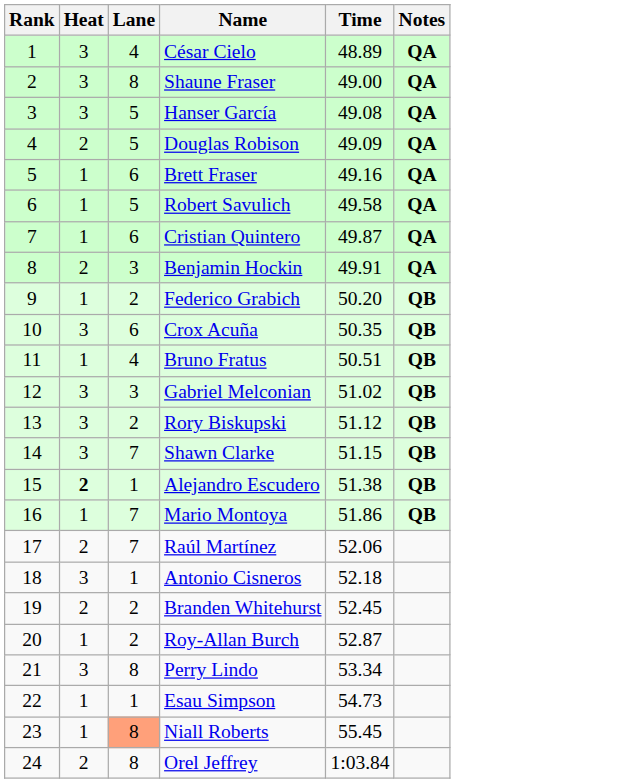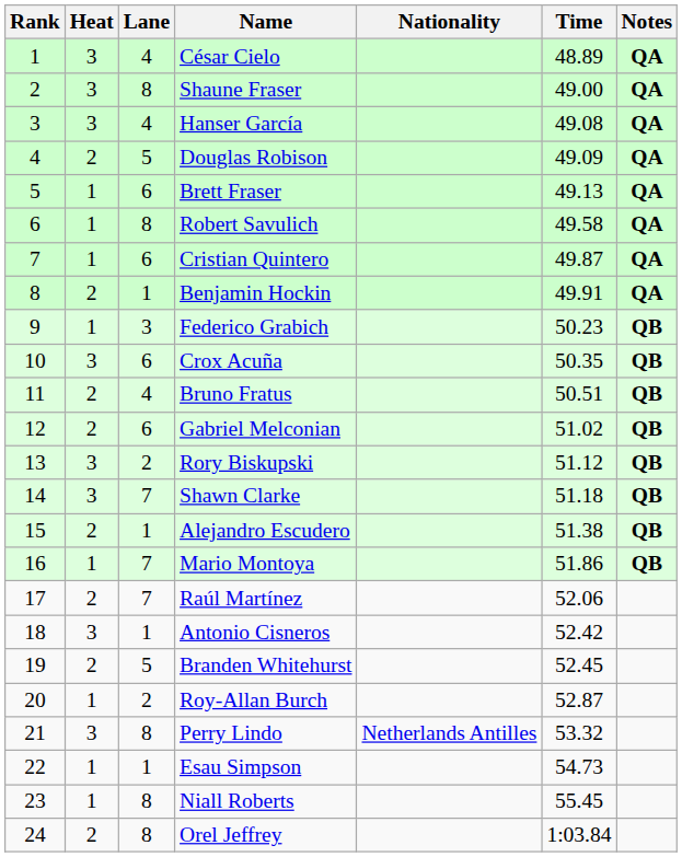 <table class="wikitable sortable" style="text-align:center">
 <tr>
 <th>Rank</th>
 <th>Heat</th>
 <th>Lane</th>
 <th>Name</th>
+<th>Nationality</th>
 <th>Time</th>
 <th>Notes</th>
 </tr>
 <tr bgcolor=ccffcc>
 <td>1</td>
 <td>3</td>
 <td>4</td>
 <td align=left><a href='#'>César Cielo</a></td>
+<td align=left></td>
 <td>48.89</td>
 <td><strong>QA</strong></td>
 </tr>
 <tr bgcolor=ccffcc>
 <td>2</td>
 <td>3</td>
 <td>8</td>
 <td align=left><a href='#'>Shaune Fraser</a></td>
+<td align=left></td>
 <td>49.00</td>
 <td><strong>QA</strong></td>
 </tr>
 <tr bgcolor=ccffcc>
 <td>3</td>
 <td>3</td>
-<td>5</td>
+<td>4</td>
 <td align=left><a href='#'>Hanser García</a></td>
+<td align=left></td>
 <td>49.08</td>
 <td><strong>QA</strong></td>
 </tr>
 <tr bgcolor=ccffcc>
 <td>4</td>
 <td>2</td>
 <td>5</td>
 <td align=left><a href='#'>Douglas Robison</a></td>
+<td align=left></td>
 <td>49.09</td>
 <td><strong>QA</strong></td>
 </tr>
 <tr bgcolor=ccffcc>
 <td>5</td>
 <td>1</td>
 <td>6</td>
 <td align=left><a href='#'>Brett Fraser</a></td>
-<td>49.16</td>
+<td align=left></td>
+<td>49.13</td>
 <td><strong>QA</strong></td>
 </tr>
 <tr bgcolor=ccffcc>
 <td>6</td>
 <td>1</td>
-<td>5</td>
+<td>8</td>
 <td align=left><a href='#'>Robert Savulich</a></td>
+<td align=left></td>
 <td>49.58</td>
 <td><strong>QA</strong></td>
 </tr>
 <tr bgcolor=ccffcc>
 <td>7</td>
 <td>1</td>
 <td>6</td>
 <td align=left><a href='#'>Cristian Quintero</a></td>
+<td align=left></td>
 <td>49.87</td>
 <td><strong>QA</strong></td>
 </tr>
 <tr bgcolor=ccffcc>
 <td>8</td>
 <td>2</td>
-<td>3</td>
+<td>1</td>
 <td align=left><a href='#'>Benjamin Hockin</a></td>
+<td align=left></td>
 <td>49.91</td>
 <td><strong>QA</strong></td>
 </tr>
 <tr bgcolor=ddffdd>
 <td>9</td>
 <td>1</td>
-<td>2</td>
+<td>3</td>
 <td align=left><a href='#'>Federico Grabich</a></td>
-<td>50.20</td>
+<td align=left></td>
+<td>50.23</td>
 <td><strong>QB</strong></td>
 </tr>
 <tr bgcolor=ddffdd>
 <td>10</td>
 <td>3</td>
 <td>6</td>
 <td align=left><a href='#'>Crox Acuña</a></td>
+<td align=left></td>
 <td>50.35</td>
 <td><strong>QB</strong></td>
 </tr>
 <tr bgcolor=ddffdd>
 <td>11</td>
-<td>1</td>
+<td>2</td>
 <td>4</td>
 <td align=left><a href='#'>Bruno Fratus</a></td>
+<td align=left></td>
 <td>50.51</td>
 <td><strong>QB</strong></td>
 </tr>
 <tr bgcolor=ddffdd>
 <td>12</td>
-<td>3</td>
-<td>3</td>
+<td>2</td>
+<td>6</td>
 <td align=left><a href='#'>Gabriel Melconian</a></td>
+<td align=left></td>
 <td>51.02</td>
 <td><strong>QB</strong></td>
 </tr>
 <tr bgcolor=ddffdd>
 <td>13</td>
 <td>3</td>
 <td>2</td>
 <td align=left><a href='#'>Rory Biskupski</a></td>
+<td align=left></td>
 <td>51.12</td>
 <td><strong>QB</strong></td>
 </tr>
 <tr bgcolor=ddffdd>
 <td>14</td>
 <td>3</td>
 <td>7</td>
 <td align=left><a href='#'>Shawn Clarke</a></td>
-<td>51.15</td>
+<td align=left></td>
+<td>51.18</td>
 <td><strong>QB</strong></td>
 </tr>
 <tr bgcolor=ddffdd>
 <td>15</td>
-<td><strong>2</strong></td>
+<td>2</td>
 <td>1</td>
 <td align=left><a href='#'>Alejandro Escudero</a></td>
+<td align=left></td>
 <td>51.38</td>
 <td><strong>QB</strong></td>
 </tr>
 <tr bgcolor=ddffdd>
 <td>16</td>
 <td>1</td>
 <td>7</td>
 <td align=left><a href='#'>Mario Montoya</a></td>
+<td align=left></td>
 <td>51.86</td>
 <td><strong>QB</strong></td>
 </tr>
 <tr>
 <td>17</td>
 <td>2</td>
 <td>7</td>
 <td align=left><a href='#'>Raúl Martínez</a></td>
+<td align=left></td>
 <td>52.06</td>
 <td></td>
 </tr>
 <tr>
 <td>18</td>
 <td>3</td>
 <td>1</td>
 <td align=left><a href='#'>Antonio Cisneros</a></td>
-<td>52.18</td>
+<td align=left></td>
+<td>52.42</td>
 <td></td>
 </tr>
 <tr>
 <td>19</td>
 <td>2</td>
-<td>2</td>
+<td>5</td>
 <td align=left><a href='#'>Branden Whitehurst</a></td>
+<td align=left></td>
 <td>52.45</td>
 <td></td>
 </tr>
 <tr>
 <td>20</td>
 <td>1</td>
 <td>2</td>
 <td align=left><a href='#'>Roy-Allan Burch</a></td>
+<td align=left></td>
 <td>52.87</td>
 <td></td>
 </tr>
 <tr>
 <td>21</td>
 <td>3</td>
 <td>8</td>
 <td align=left><a href='#'>Perry Lindo</a></td>
-<td>53.34</td>
+<td align=left> <a href='#'>Netherlands Antilles</a></td>
+<td>53.32</td>
 <td></td>
 </tr>
 <tr>
 <td>22</td>
 <td>1</td>
 <td>1</td>
 <td align=left><a href='#'>Esau Simpson</a></td>
+<td align=left></td>
 <td>54.73</td>
 <td></td>
 </tr>
 <tr>
 <td>23</td>
 <td>1</td>
-<td style="background: lightsalmon;">8</td>
+<td>8</td>
 <td align=left><a href='#'>Niall Roberts</a></td>
+<td align=left></td>
 <td>55.45</td>
 <td></td>
 </tr>
 <tr>
 <td>24</td>
 <td>2</td>
 <td>8</td>
 <td align=left><a href='#'>Orel Jeffrey</a></td>
+<td align=left></td>
 <td>1:03.84</td>
 <td></td>
 </tr>
 </table>
